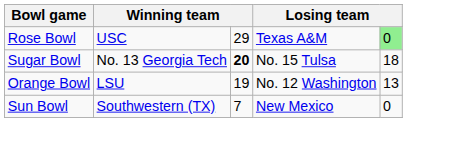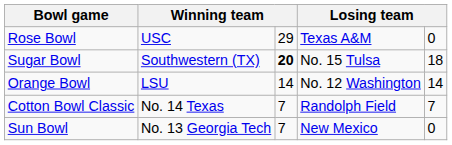 <table class="wikitable">
 <tr>
 <th>Bowl game</th>
 <th colspan="2">Winning team</th>
 <th colspan="2">Losing team</th>
 </tr>
 <tr>
 <td><a href='#'>Rose Bowl</a></td>
 <td><a href='#'>USC</a></td>
 <td>29</td>
 <td><a href='#'>Texas A&M</a></td>
-<td style="background: lightgreen;">0</td>
+<td>0</td>
 </tr>
 <tr>
 <td><a href='#'>Sugar Bowl</a></td>
-<td>No. 13 <a href='#'>Georgia Tech</a></td>
+<td><a href='#'>Southwestern (TX)</a></td>
 <td><strong>20</strong></td>
 <td>No. 15 <a href='#'>Tulsa</a></td>
 <td>18</td>
 </tr>
 <tr>
 <td><a href='#'>Orange Bowl</a></td>
 <td><a href='#'>LSU</a></td>
-<td>19</td>
+<td>14</td>
 <td>No. 12 <a href='#'>Washington</a></td>
-<td>13</td>
+<td>14</td>
+</tr>
+<tr>
+<td><a href='#'>Cotton Bowl Classic</a></td>
+<td>No. 14 <a href='#'>Texas</a></td>
+<td>7</td>
+<td><a href='#'>Randolph Field</a></td>
+<td>7</td>
 </tr>
 <tr>
 <td><a href='#'>Sun Bowl</a></td>
-<td><a href='#'>Southwestern (TX)</a></td>
+<td>No. 13 <a href='#'>Georgia Tech</a></td>
 <td>7</td>
 <td><a href='#'>New Mexico</a></td>
 <td>0</td>
 </tr>
 </table>
